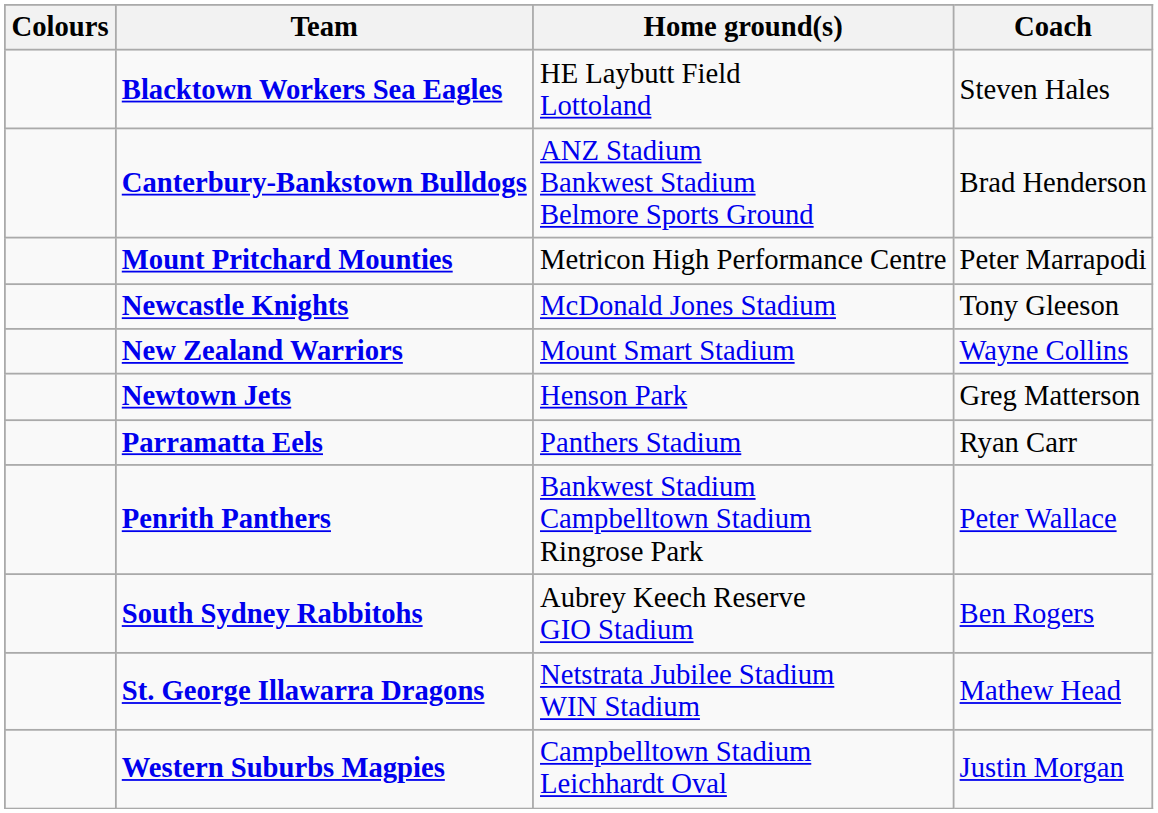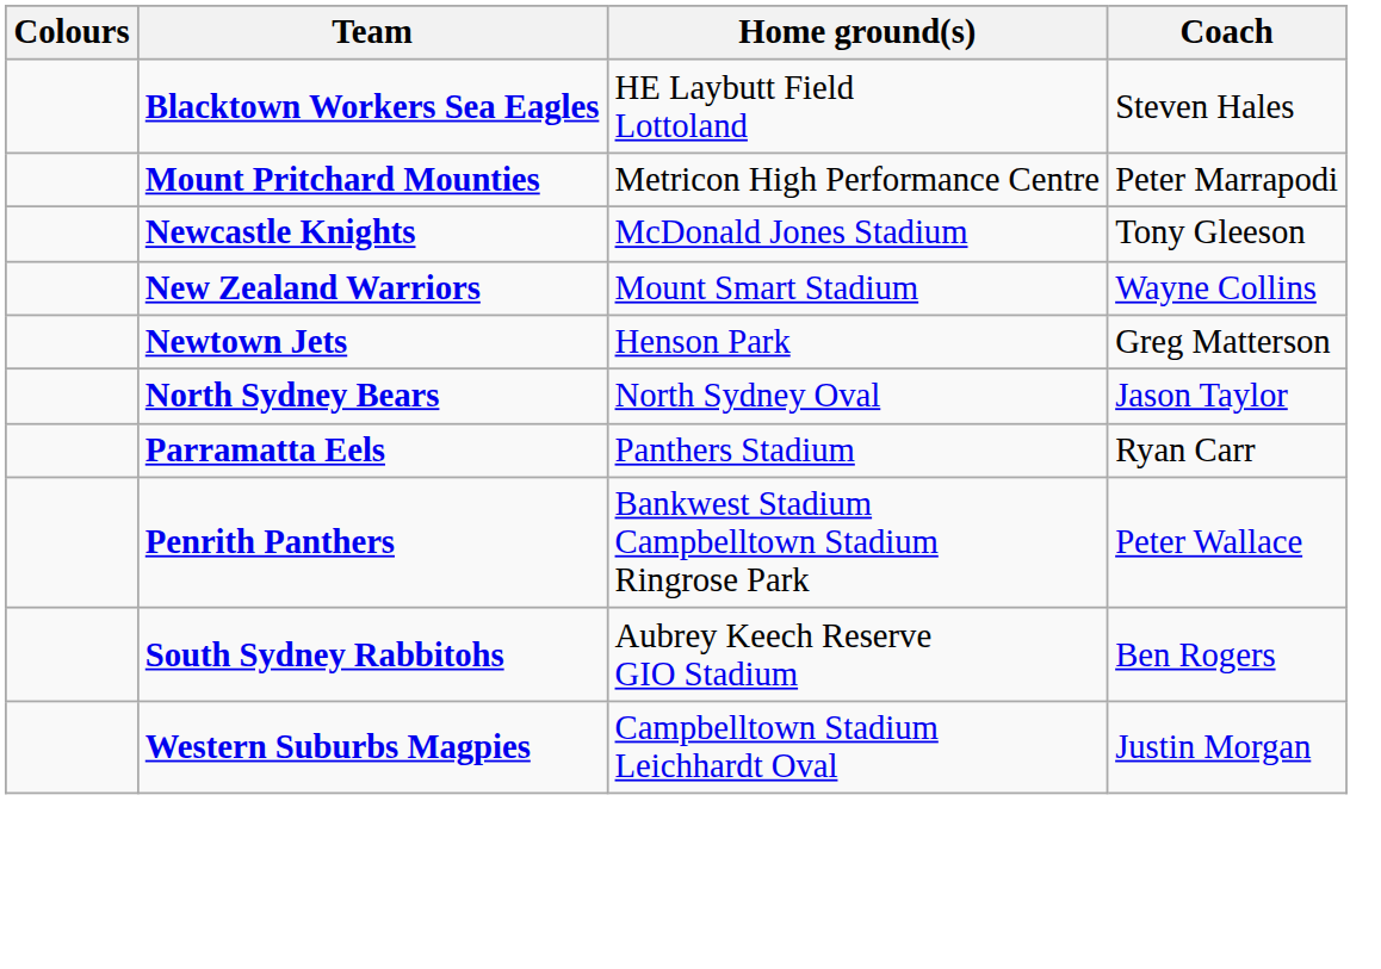 <table class="wikitable">
 <tr>
 <th>Colours</th>
 <th>Team</th>
 <th>Home ground(s)</th>
 <th>Coach</th>
 </tr>
 <tr>
 <td></td>
 <td><a href='#'><strong>Blacktown Workers Sea Eagles</strong></a></td>
 <td>HE Laybutt Field<br><a href='#'>Lottoland</a></td>
 <td>Steven Hales</td>
-</tr>
-<tr>
-<td></td>
-<td><strong><a href='#'>Canterbury-Bankstown Bulldogs</a></strong></td>
-<td><a href='#'>ANZ Stadium</a><br><a href='#'>Bankwest Stadium</a><br><a href='#'>Belmore Sports Ground</a></td>
-<td>Brad Henderson</td>
 </tr>
 <tr>
 <td></td>
 <td><strong><a href='#'>Mount Pritchard Mounties</a></strong></td>
 <td>Metricon High Performance Centre</td>
 <td>Peter Marrapodi</td>
 </tr>
 <tr>
 <td></td>
 <td><strong><a href='#'>Newcastle Knights</a></strong></td>
 <td><a href='#'>McDonald Jones Stadium</a></td>
 <td>Tony Gleeson</td>
 </tr>
 <tr>
 <td></td>
 <td><strong><a href='#'>New Zealand Warriors</a></strong></td>
 <td><a href='#'>Mount Smart Stadium</a></td>
 <td><a href='#'>Wayne Collins</a></td>
 </tr>
 <tr>
 <td></td>
 <td><strong><a href='#'>Newtown Jets</a></strong></td>
 <td><a href='#'>Henson Park</a></td>
 <td>Greg Matterson</td>
 </tr>
 <tr>
 <td></td>
+<td><strong><a href='#'>North Sydney Bears</a></strong></td>
+<td><a href='#'>North Sydney Oval</a></td>
+<td><a href='#'>Jason Taylor</a></td>
+</tr>
+<tr>
+<td></td>
 <td><strong><a href='#'>Parramatta Eels</a></strong></td>
 <td><a href='#'>Panthers Stadium</a></td>
 <td>Ryan Carr</td>
 </tr>
 <tr>
 <td></td>
 <td><strong><a href='#'>Penrith Panthers</a></strong></td>
 <td><a href='#'>Bankwest Stadium</a><br><a href='#'>Campbelltown Stadium</a><br>Ringrose Park</td>
 <td><a href='#'>Peter Wallace</a></td>
 </tr>
 <tr>
 <td></td>
 <td><strong><a href='#'>South Sydney Rabbitohs</a></strong></td>
 <td>Aubrey Keech Reserve<br><a href='#'>GIO Stadium</a></td>
 <td><a href='#'>Ben Rogers</a></td>
 </tr>
 <tr>
 <td></td>
-<td><strong><a href='#'>St. George Illawarra Dragons</a></strong></td>
-<td><a href='#'>Netstrata Jubilee Stadium</a><br><a href='#'>WIN Stadium</a></td>
-<td><a href='#'>Mathew Head</a></td>
-</tr>
-<tr>
-<td></td>
 <td><strong><a href='#'>Western Suburbs Magpies</a></strong></td>
 <td><a href='#'>Campbelltown Stadium</a><br><a href='#'>Leichhardt Oval</a></td>
 <td><a href='#'>Justin Morgan</a></td>
 </tr>
 </table>
